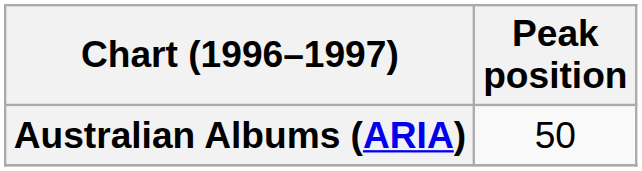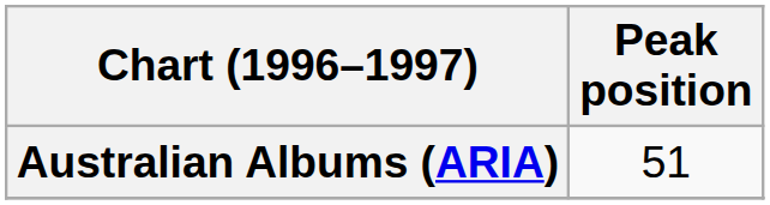 <table class="wikitable sortable plainrowheaders" style="text-align:center">
 <tr>
 <th scope="col">Chart (1996–1997)</th>
 <th scope="col">Peak<br>position</th>
 </tr>
 <tr>
 <th scope="row">Australian Albums (<a href='#'>ARIA</a>)</th>
-<td>50</td>
+<td>51</td>
 </tr>
 <tr>
 </tr>
 <tr>
 </tr>
 <tr>
 </tr>
 <tr>
 </tr>
 <tr>
 </tr>
 <tr>
 </tr>
 <tr>
 </tr>
 <tr>
 </tr>
 <tr>
 </tr>
 <tr>
 </tr>
 </table>
